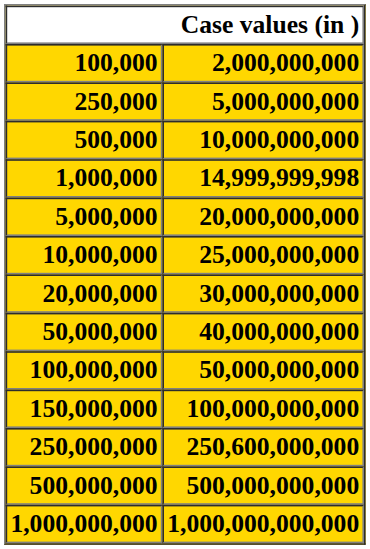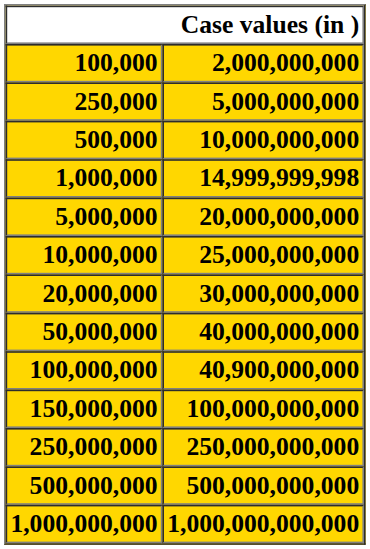 <table border="1" cellpadding="2" cellspacing="0" style="background:gold; text-align:right;">
 <tr>
 <th colspan=2 style="background:white;">Case values (in )</th>
 </tr>
 <tr>
 <td><strong>100,000</strong></td>
 <td><strong>2,000,000,000</strong></td>
 </tr>
 <tr>
 <td><strong>250,000</strong></td>
 <td><strong>5,000,000,000</strong></td>
 </tr>
 <tr>
 <td><strong>500,000</strong></td>
 <td><strong>10,000,000,000</strong></td>
 </tr>
 <tr>
 <td><strong>1,000,000</strong></td>
 <td><strong>14,999,999,998</strong></td>
 </tr>
 <tr>
 <td><strong>5,000,000</strong></td>
 <td><strong>20,000,000,000</strong></td>
 </tr>
 <tr>
 <td><strong>10,000,000</strong></td>
 <td><strong>25,000,000,000</strong></td>
 </tr>
 <tr>
 <td><strong>20,000,000</strong></td>
 <td><strong>30,000,000,000</strong></td>
 </tr>
 <tr>
 <td><strong>50,000,000</strong></td>
 <td><strong>40,000,000,000</strong></td>
 </tr>
 <tr>
 <td><strong>100,000,000</strong></td>
-<td><strong>50,000,000,000</strong></td>
+<td><strong>40,900,000,000</strong></td>
 </tr>
 <tr>
 <td><strong>150,000,000</strong></td>
 <td><strong>100,000,000,000</strong></td>
 </tr>
 <tr>
 <td><strong>250,000,000</strong></td>
-<td><strong>250,600,000,000</strong></td>
+<td><strong>250,000,000,000</strong></td>
 </tr>
 <tr>
 <td><strong>500,000,000</strong></td>
 <td><strong>500,000,000,000</strong></td>
 </tr>
 <tr>
 <td><strong>1,000,000,000</strong></td>
 <td><strong>1,000,000,000,000</strong></td>
 </tr>
 </table>
